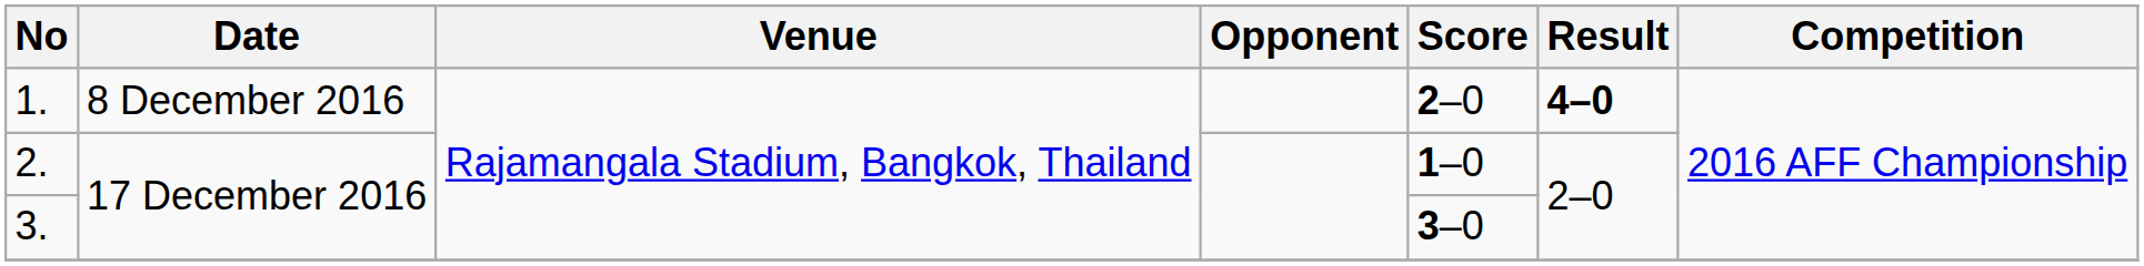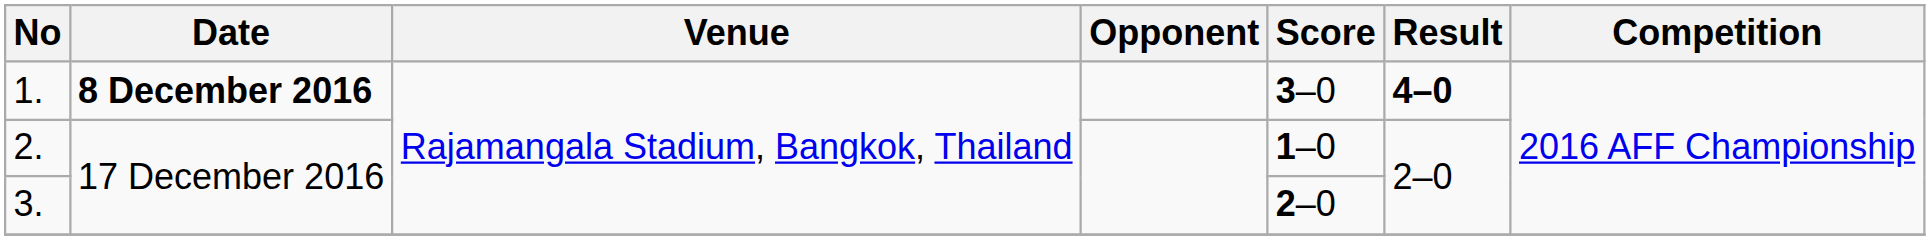 <table class="wikitable">
 <tr>
 <th>No</th>
 <th>Date</th>
 <th>Venue</th>
 <th>Opponent</th>
 <th>Score</th>
 <th>Result</th>
 <th>Competition</th>
 </tr>
 <tr>
 <td>1.</td>
-<td>8 December 2016</td>
+<td><strong>8 December 2016</strong></td>
 <td rowspan=3><a href='#'>Rajamangala Stadium</a>, <a href='#'>Bangkok</a>, <a href='#'>Thailand</a></td>
 <td></td>
-<td><strong>2</strong>–0</td>
+<td><strong>3</strong>–0</td>
 <td><strong>4–0</strong></td>
 <td rowspan=3><a href='#'>2016 AFF Championship</a></td>
 </tr>
 <tr>
 <td>2.</td>
 <td rowspan="2">17 December 2016</td>
 <td rowspan="2"></td>
 <td><strong>1</strong>–0</td>
 <td rowspan="2">2–0</td>
 </tr>
 <tr>
 <td>3.</td>
-<td><strong>3</strong>–0</td>
+<td><strong>2</strong>–0</td>
 </tr>
 <tr>
 </tr>
 </table>
